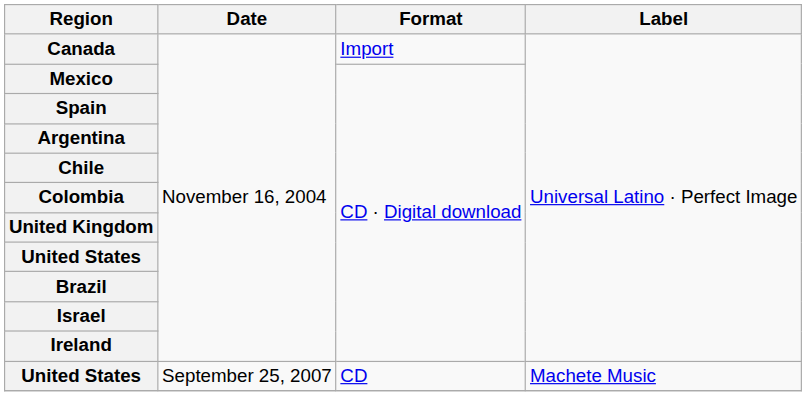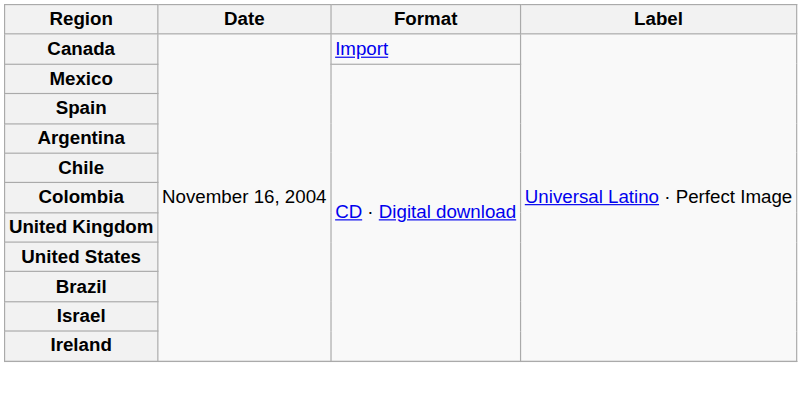 <table class="wikitable plainrowheaders">
 <tr>
 <th scope="col">Region</th>
 <th scope="col">Date</th>
 <th scope="col">Format</th>
 <th scope="col">Label</th>
 </tr>
 <tr>
 <th scope="row">Canada</th>
 <td rowspan="11">November 16, 2004</td>
 <td rowspan="1"><a href='#'>Import</a></td>
 <td rowspan="11"><a href='#'>Universal Latino</a> · Perfect Image</td>
 </tr>
 <tr>
 <th scope="row">Mexico</th>
 <td rowspan="10"><a href='#'>CD</a> · <a href='#'>Digital download</a></td>
 </tr>
 <tr>
 <th scope="row">Spain</th>
 </tr>
 <tr>
 <th scope="row">Argentina</th>
 </tr>
 <tr>
 <th scope="row">Chile</th>
 </tr>
 <tr>
 <th scope="row">Colombia</th>
 </tr>
 <tr>
 <th scope="row">United Kingdom</th>
 </tr>
 <tr>
 <th scope="row">United States</th>
 </tr>
 <tr>
 <th scope="row">Brazil</th>
 </tr>
 <tr>
 <th scope="row">Israel</th>
 </tr>
 <tr>
 <th scope="row">Ireland</th>
 </tr>
 <tr>
-<th scope="row">United States</th>
-<td rowspan="1">September 25, 2007</td>
-<td rowspan="1"><a href='#'>CD</a></td>
-<td rowspan="1"><a href='#'>Machete Music</a></td>
-</tr>
-<tr>
 </tr>
 </table>
